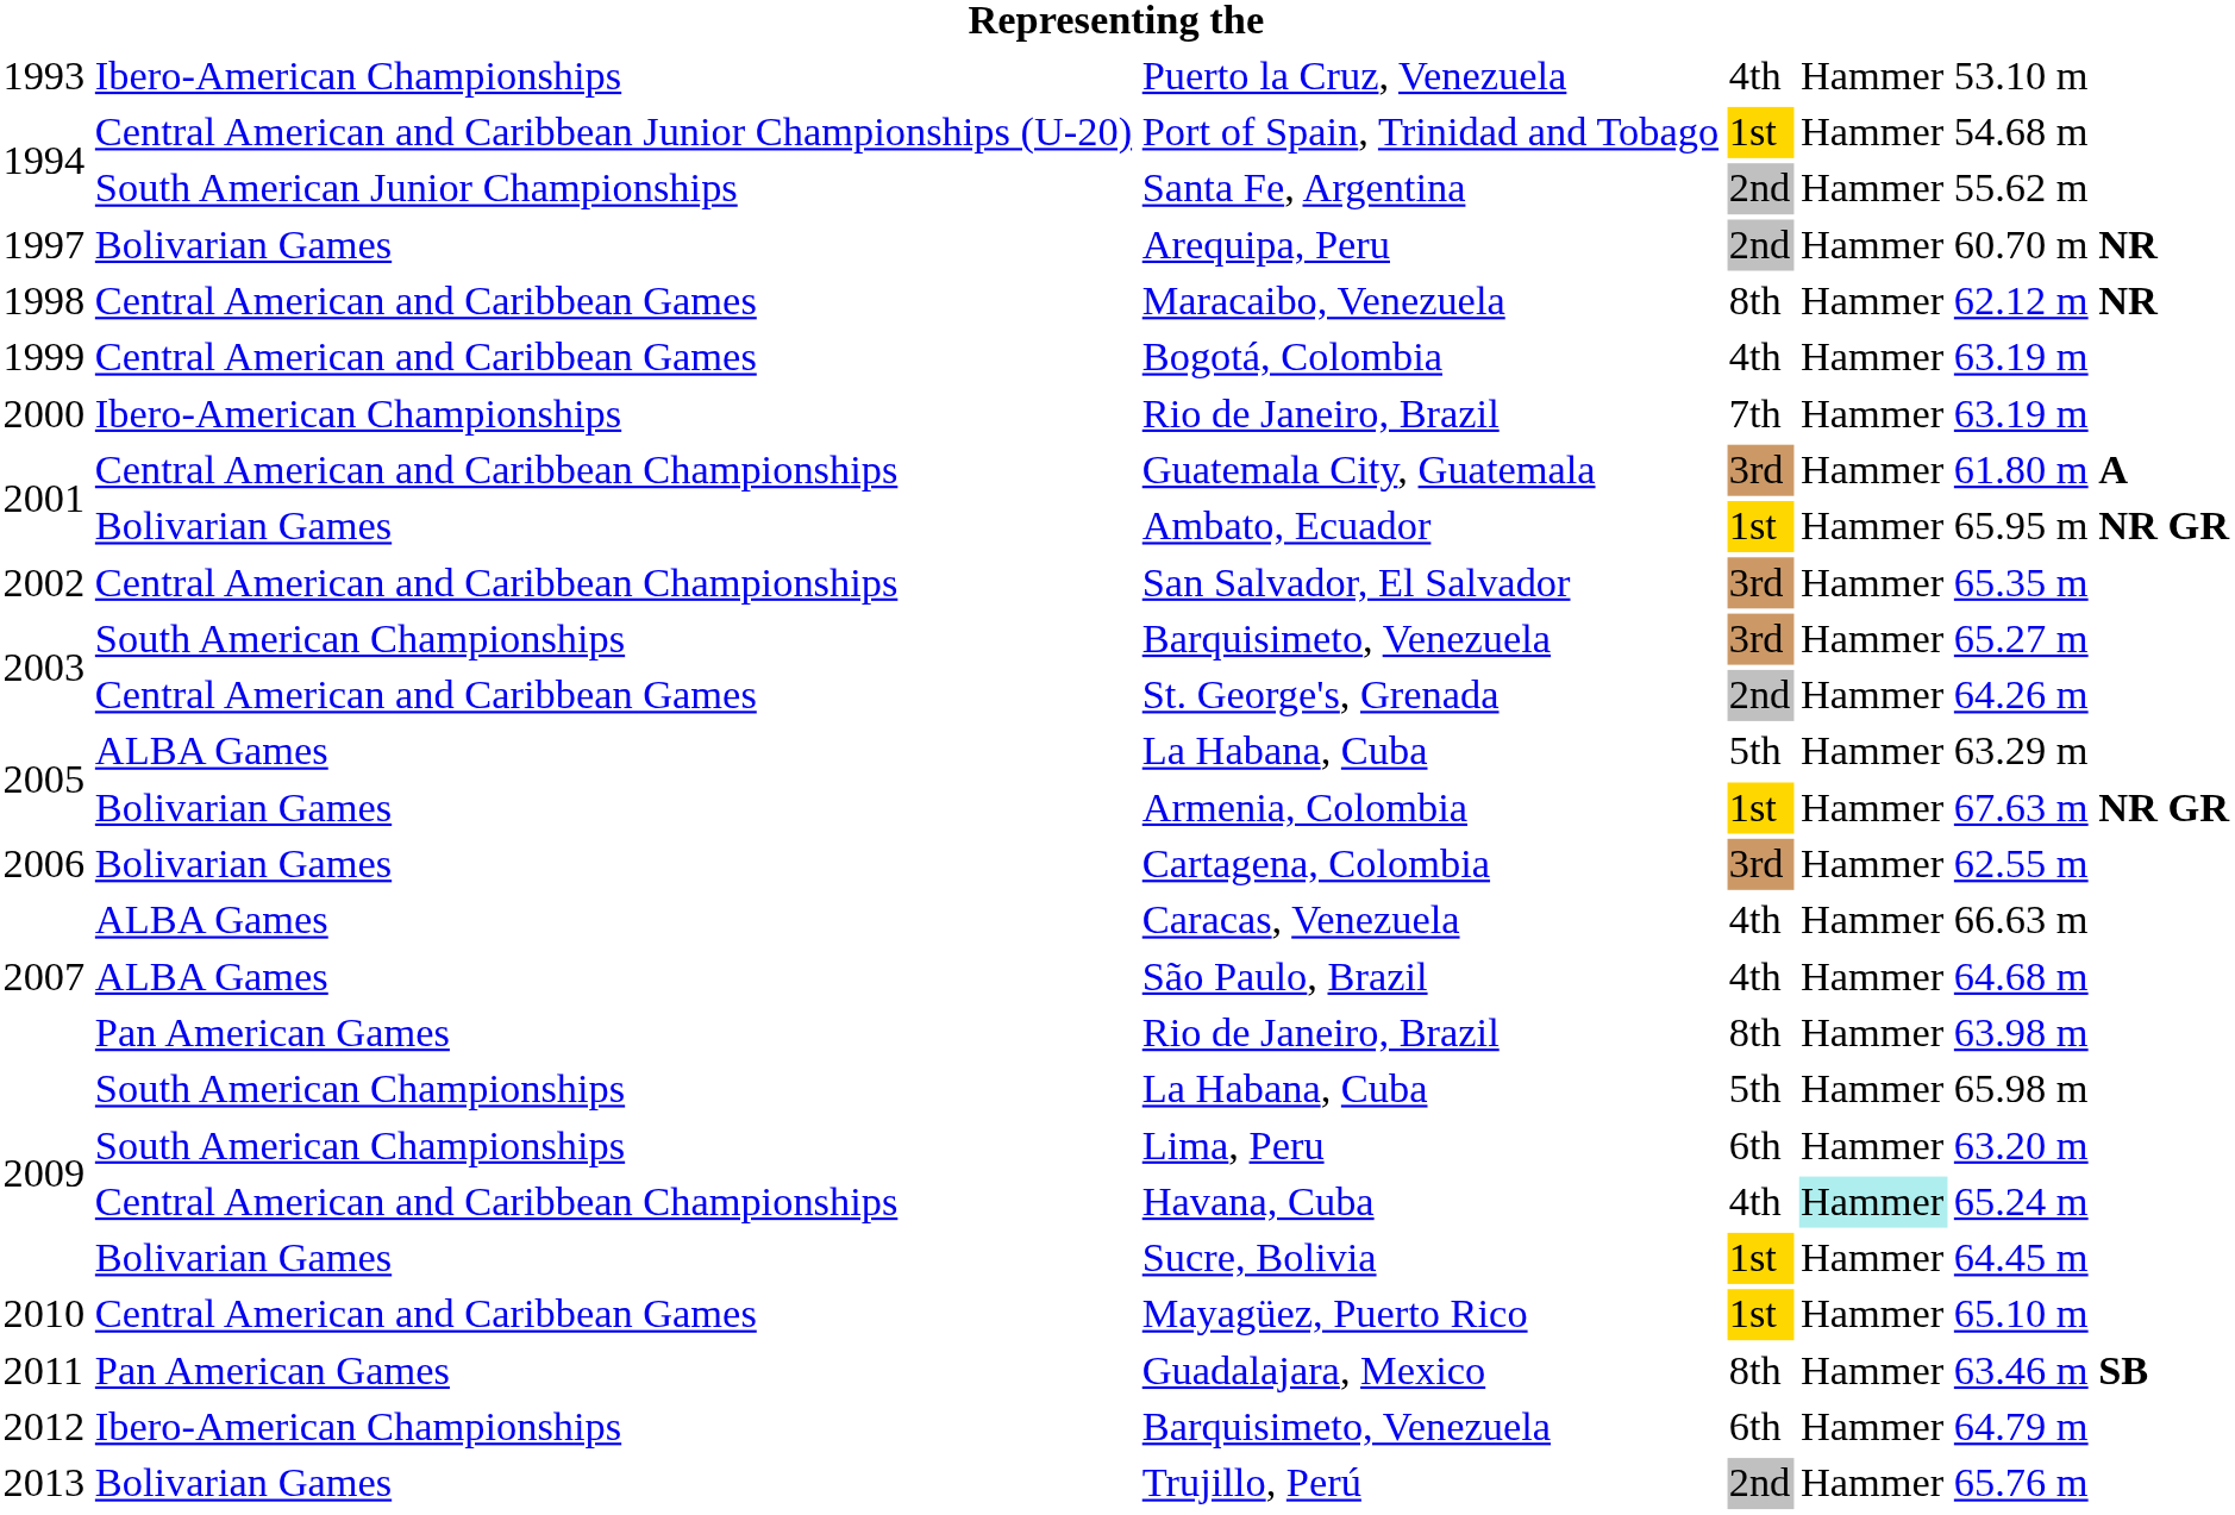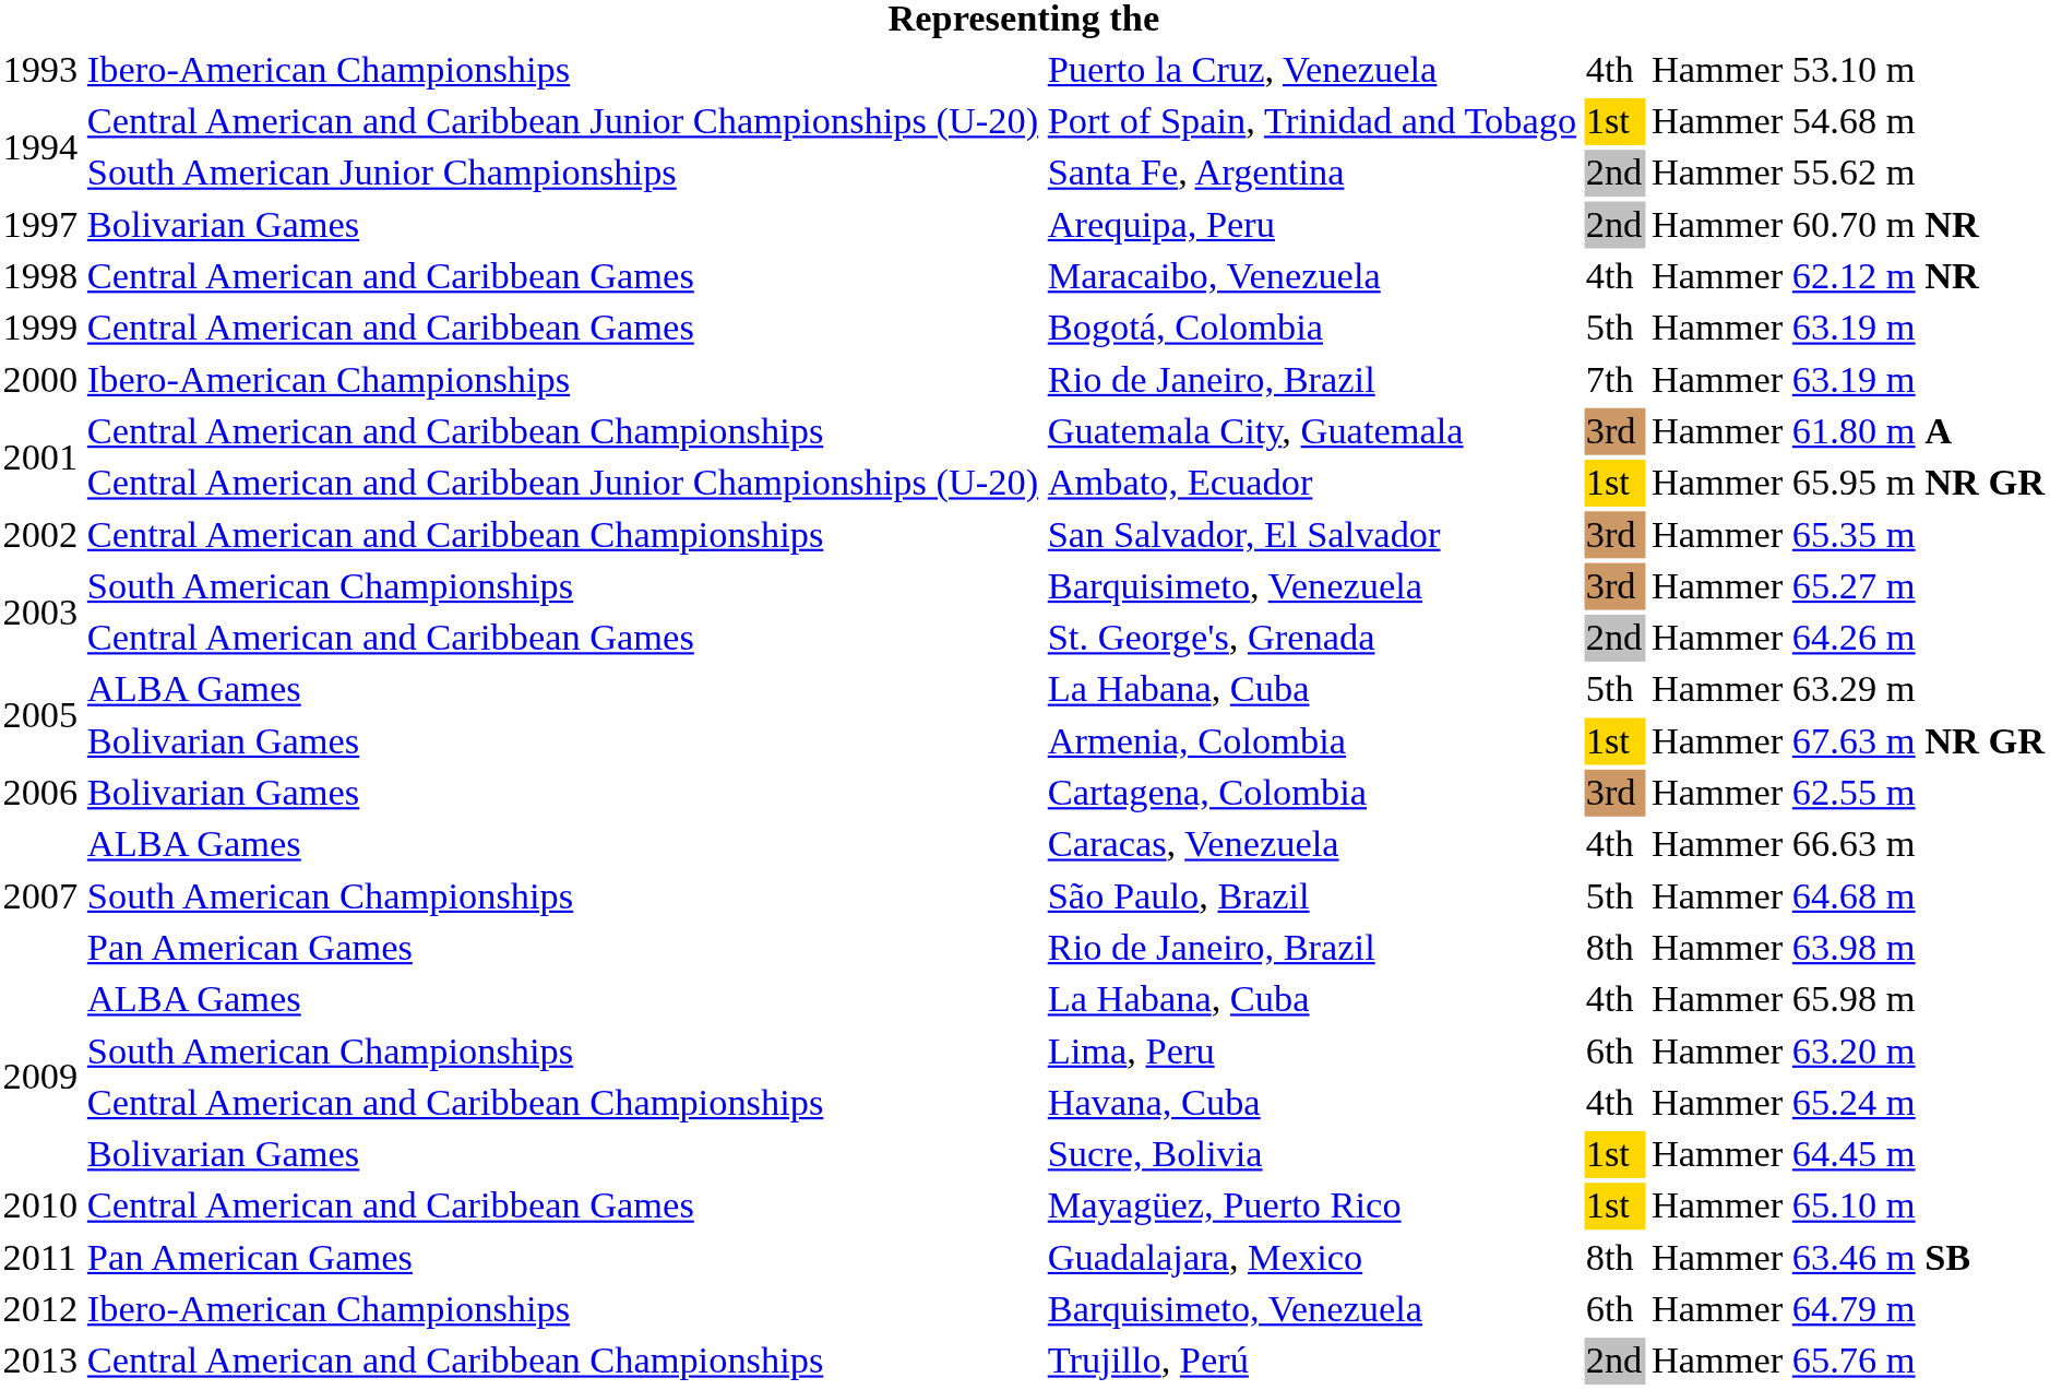 <table>
 <tr>
 <th colspan="6">Representing the </th>
 </tr>
 <tr>
 <td>1993</td>
 <td><a href='#'>Ibero-American Championships</a></td>
 <td><a href='#'>Puerto la Cruz</a>, <a href='#'>Venezuela</a></td>
 <td>4th</td>
 <td>Hammer</td>
 <td>53.10 m</td>
 </tr>
 <tr>
 <td rowspan = "2">1994</td>
 <td><a href='#'>Central American and Caribbean Junior Championships (U-20)</a></td>
 <td><a href='#'>Port of Spain</a>, <a href='#'>Trinidad and Tobago</a></td>
 <td bgcolor=gold>1st</td>
 <td>Hammer</td>
 <td>54.68 m</td>
 </tr>
 <tr>
 <td><a href='#'>South American Junior Championships</a></td>
 <td><a href='#'>Santa Fe</a>, <a href='#'>Argentina</a></td>
 <td bgcolor=silver>2nd</td>
 <td>Hammer</td>
 <td>55.62 m</td>
 </tr>
 <tr>
 <td>1997</td>
 <td><a href='#'>Bolivarian Games</a></td>
 <td><a href='#'>Arequipa, Peru</a></td>
 <td bgcolor=silver>2nd</td>
 <td>Hammer</td>
 <td>60.70 m <strong>NR</strong></td>
 </tr>
 <tr>
 <td>1998</td>
 <td><a href='#'>Central American and Caribbean Games</a></td>
 <td><a href='#'>Maracaibo, Venezuela</a></td>
-<td>8th</td>
+<td>4th</td>
 <td>Hammer</td>
 <td><a href='#'>62.12 m</a> <strong>NR</strong></td>
 </tr>
 <tr>
 <td>1999</td>
 <td><a href='#'>Central American and Caribbean Games</a></td>
 <td><a href='#'>Bogotá, Colombia</a></td>
-<td>4th</td>
+<td>5th</td>
 <td>Hammer</td>
 <td><a href='#'>63.19 m</a></td>
 </tr>
 <tr>
 <td>2000</td>
 <td><a href='#'>Ibero-American Championships</a></td>
 <td><a href='#'>Rio de Janeiro, Brazil</a></td>
 <td>7th</td>
 <td>Hammer</td>
 <td><a href='#'>63.19 m</a></td>
 </tr>
 <tr>
 <td rowspan = "2">2001</td>
 <td><a href='#'>Central American and Caribbean Championships</a></td>
 <td><a href='#'>Guatemala City</a>, <a href='#'>Guatemala</a></td>
 <td bgcolor=cc9966>3rd</td>
 <td>Hammer</td>
 <td><a href='#'>61.80 m</a> <strong>A</strong></td>
 </tr>
 <tr>
-<td><a href='#'>Bolivarian Games</a></td>
+<td><a href='#'>Central American and Caribbean Junior Championships (U-20)</a></td>
 <td><a href='#'>Ambato, Ecuador</a></td>
 <td bgcolor=gold>1st</td>
 <td>Hammer</td>
 <td>65.95 m <strong>NR</strong> <strong>GR</strong></td>
 </tr>
 <tr>
 <td>2002</td>
 <td><a href='#'>Central American and Caribbean Championships</a></td>
 <td><a href='#'>San Salvador, El Salvador</a></td>
 <td bgcolor=cc9966>3rd</td>
 <td>Hammer</td>
 <td><a href='#'>65.35 m</a></td>
 </tr>
 <tr>
 <td rowspan = "2">2003</td>
 <td><a href='#'>South American Championships</a></td>
 <td><a href='#'>Barquisimeto</a>, <a href='#'>Venezuela</a></td>
 <td bgcolor=cc9966>3rd</td>
 <td>Hammer</td>
 <td><a href='#'>65.27 m</a></td>
 </tr>
 <tr>
 <td><a href='#'>Central American and Caribbean Games</a></td>
 <td><a href='#'>St. George's</a>, <a href='#'>Grenada</a></td>
 <td bgcolor=silver>2nd</td>
 <td>Hammer</td>
 <td><a href='#'>64.26 m</a></td>
 </tr>
 <tr>
 <td rowspan=2>2005</td>
 <td><a href='#'>ALBA Games</a></td>
 <td><a href='#'>La Habana</a>, <a href='#'>Cuba</a></td>
 <td>5th</td>
 <td>Hammer</td>
 <td>63.29 m</td>
 </tr>
 <tr>
 <td><a href='#'>Bolivarian Games</a></td>
 <td><a href='#'>Armenia, Colombia</a></td>
 <td bgcolor=gold>1st</td>
 <td>Hammer</td>
 <td><a href='#'>67.63 m</a> <strong>NR</strong> <strong>GR</strong></td>
 </tr>
 <tr>
 <td>2006</td>
 <td><a href='#'>Bolivarian Games</a></td>
 <td><a href='#'>Cartagena, Colombia</a></td>
 <td bgcolor="cc9966">3rd</td>
 <td>Hammer</td>
 <td><a href='#'>62.55 m</a></td>
 </tr>
 <tr>
 <td rowspan=3>2007</td>
 <td><a href='#'>ALBA Games</a></td>
 <td><a href='#'>Caracas</a>, <a href='#'>Venezuela</a></td>
 <td>4th</td>
 <td>Hammer</td>
 <td>66.63 m</td>
 </tr>
 <tr>
-<td><a href='#'>ALBA Games</a></td>
+<td><a href='#'>South American Championships</a></td>
 <td><a href='#'>São Paulo</a>, <a href='#'>Brazil</a></td>
-<td>4th</td>
+<td>5th</td>
 <td>Hammer</td>
 <td><a href='#'>64.68 m</a></td>
 </tr>
 <tr>
 <td><a href='#'>Pan American Games</a></td>
 <td><a href='#'>Rio de Janeiro, Brazil</a></td>
 <td>8th</td>
 <td>Hammer</td>
 <td><a href='#'>63.98 m</a></td>
 </tr>
 <tr>
 <td rowspan=4>2009</td>
-<td><a href='#'>South American Championships</a></td>
+<td><a href='#'>ALBA Games</a></td>
 <td><a href='#'>La Habana</a>, <a href='#'>Cuba</a></td>
-<td>5th</td>
+<td>4th</td>
 <td>Hammer</td>
 <td>65.98 m</td>
 </tr>
 <tr>
 <td><a href='#'>South American Championships</a></td>
 <td><a href='#'>Lima</a>, <a href='#'>Peru</a></td>
 <td>6th</td>
 <td>Hammer</td>
 <td><a href='#'>63.20 m</a></td>
 </tr>
 <tr>
 <td><a href='#'>Central American and Caribbean Championships</a></td>
 <td><a href='#'>Havana, Cuba</a></td>
 <td>4th</td>
-<td style="background: paleturquoise;">Hammer</td>
+<td>Hammer</td>
 <td><a href='#'>65.24 m</a></td>
 </tr>
 <tr>
 <td><a href='#'>Bolivarian Games</a></td>
 <td><a href='#'>Sucre, Bolivia</a></td>
 <td bgcolor=gold>1st</td>
 <td>Hammer</td>
 <td><a href='#'>64.45 m</a></td>
 </tr>
 <tr>
 <td>2010</td>
 <td><a href='#'>Central American and Caribbean Games</a></td>
 <td><a href='#'>Mayagüez, Puerto Rico</a></td>
 <td bgcolor=gold>1st</td>
 <td>Hammer</td>
 <td><a href='#'>65.10 m</a></td>
 </tr>
 <tr>
 <td>2011</td>
 <td><a href='#'>Pan American Games</a></td>
 <td><a href='#'>Guadalajara</a>, <a href='#'>Mexico</a></td>
 <td>8th</td>
 <td>Hammer</td>
 <td><a href='#'>63.46 m</a> <strong>SB</strong></td>
 </tr>
 <tr>
 <td>2012</td>
 <td><a href='#'>Ibero-American Championships</a></td>
 <td><a href='#'>Barquisimeto, Venezuela</a></td>
 <td>6th</td>
 <td>Hammer</td>
 <td><a href='#'>64.79 m</a></td>
 </tr>
 <tr>
 <td>2013</td>
-<td><a href='#'>Bolivarian Games</a></td>
+<td><a href='#'>Central American and Caribbean Championships</a></td>
 <td><a href='#'>Trujillo</a>, <a href='#'>Perú</a></td>
 <td bgcolor=silver>2nd</td>
 <td>Hammer</td>
 <td><a href='#'>65.76 m</a></td>
 </tr>
 </table>
